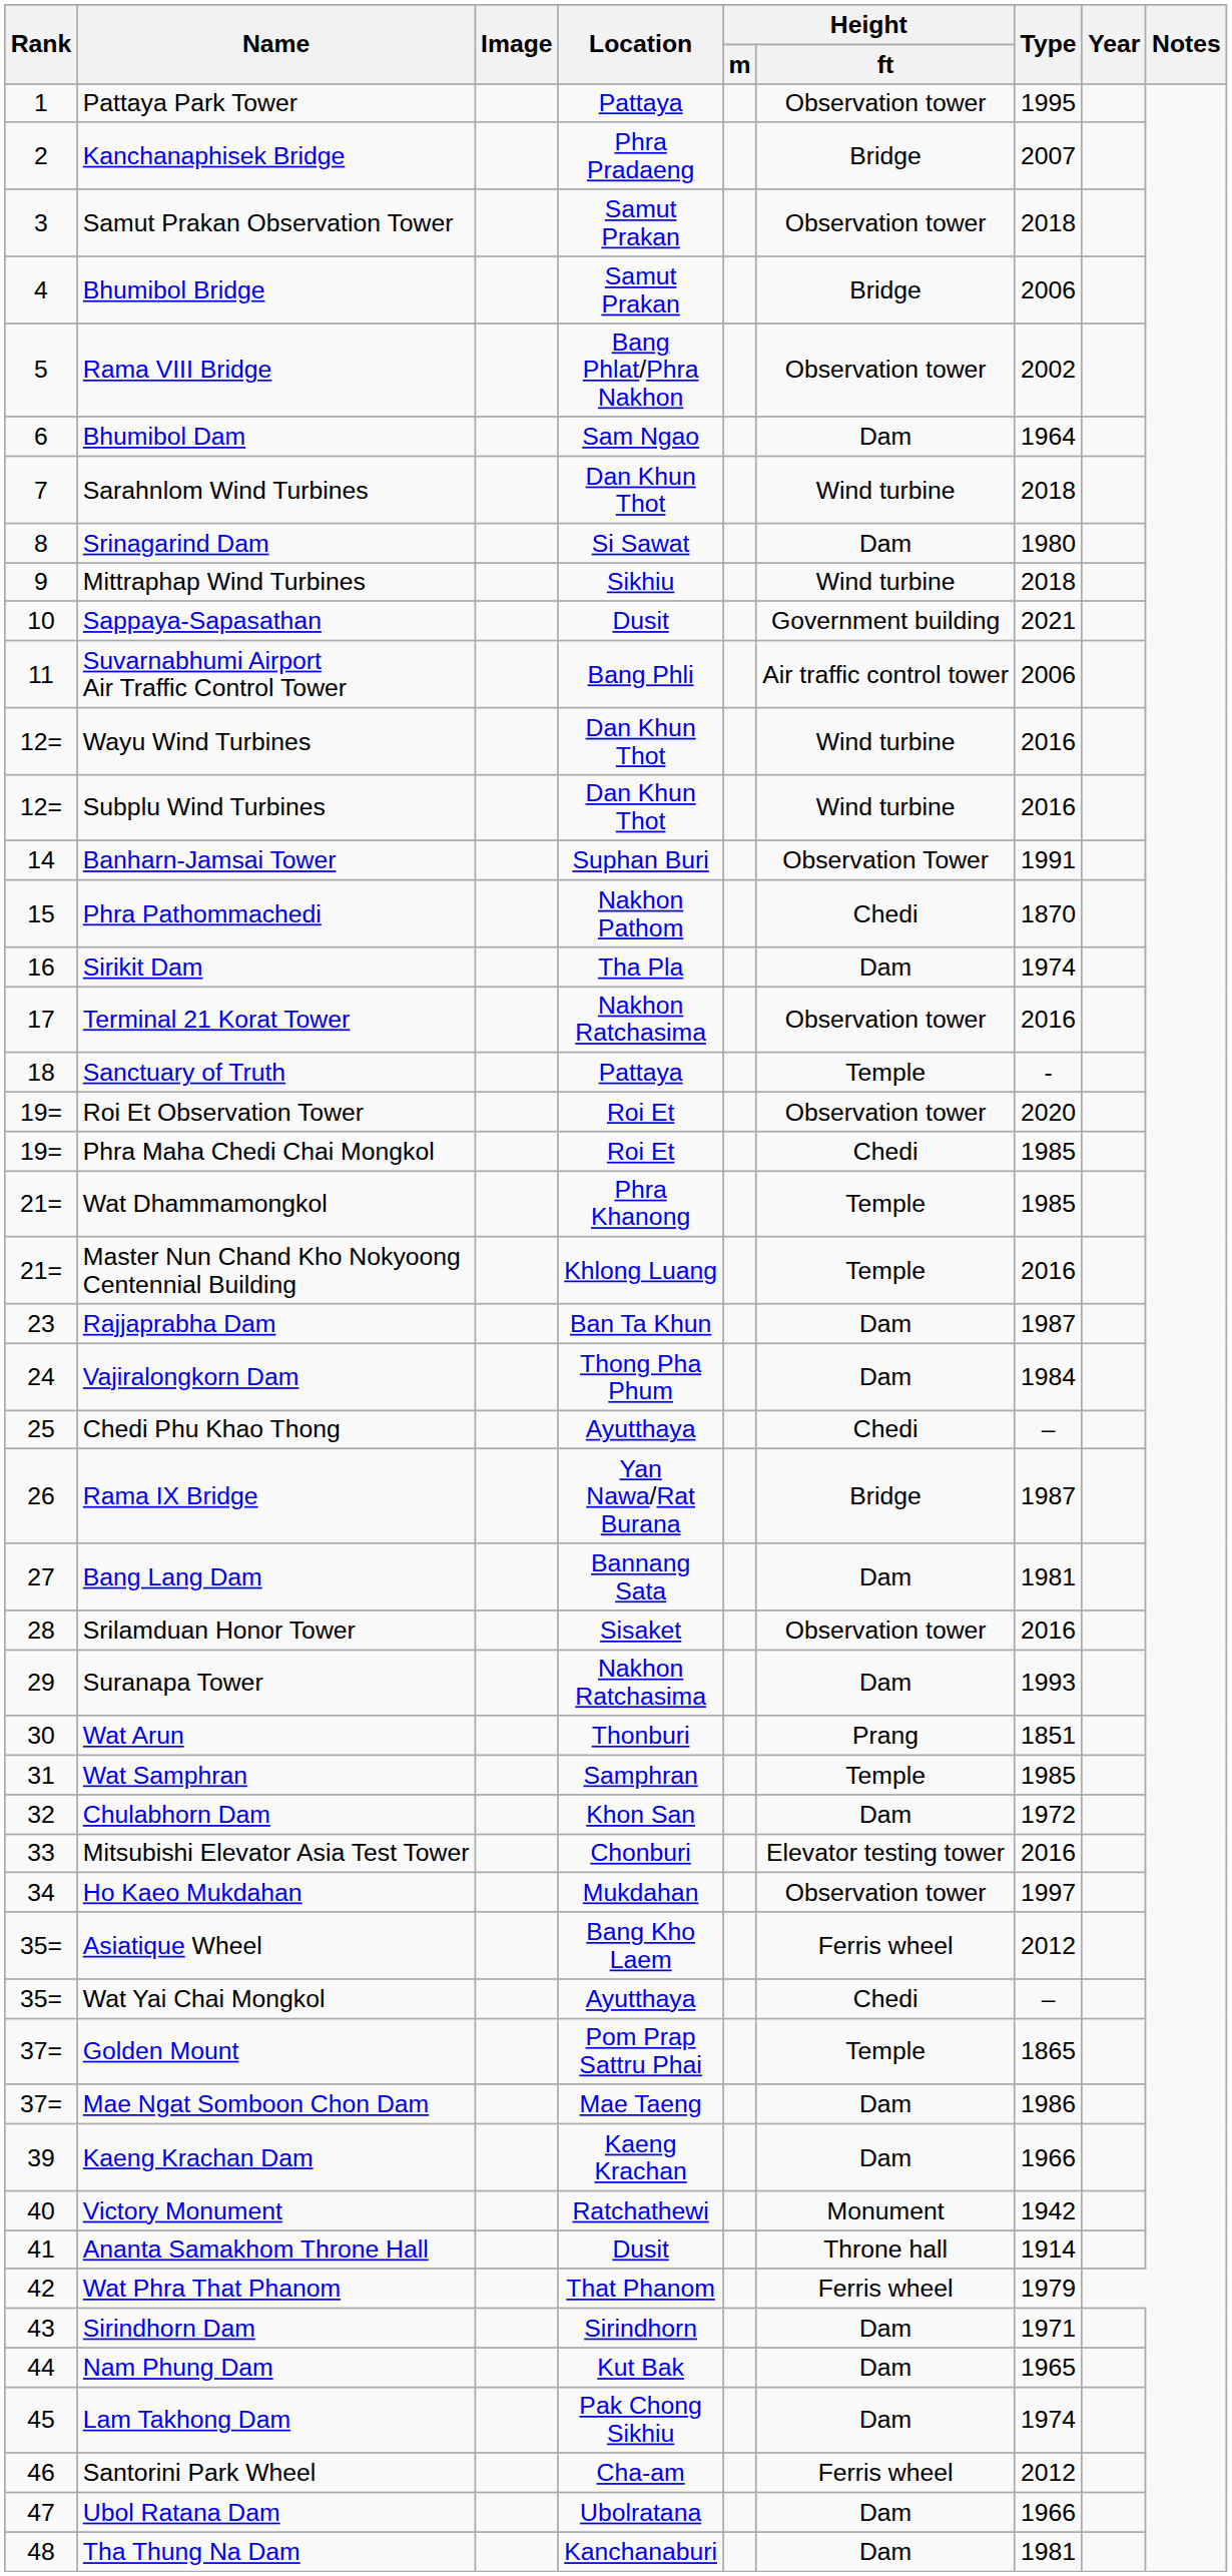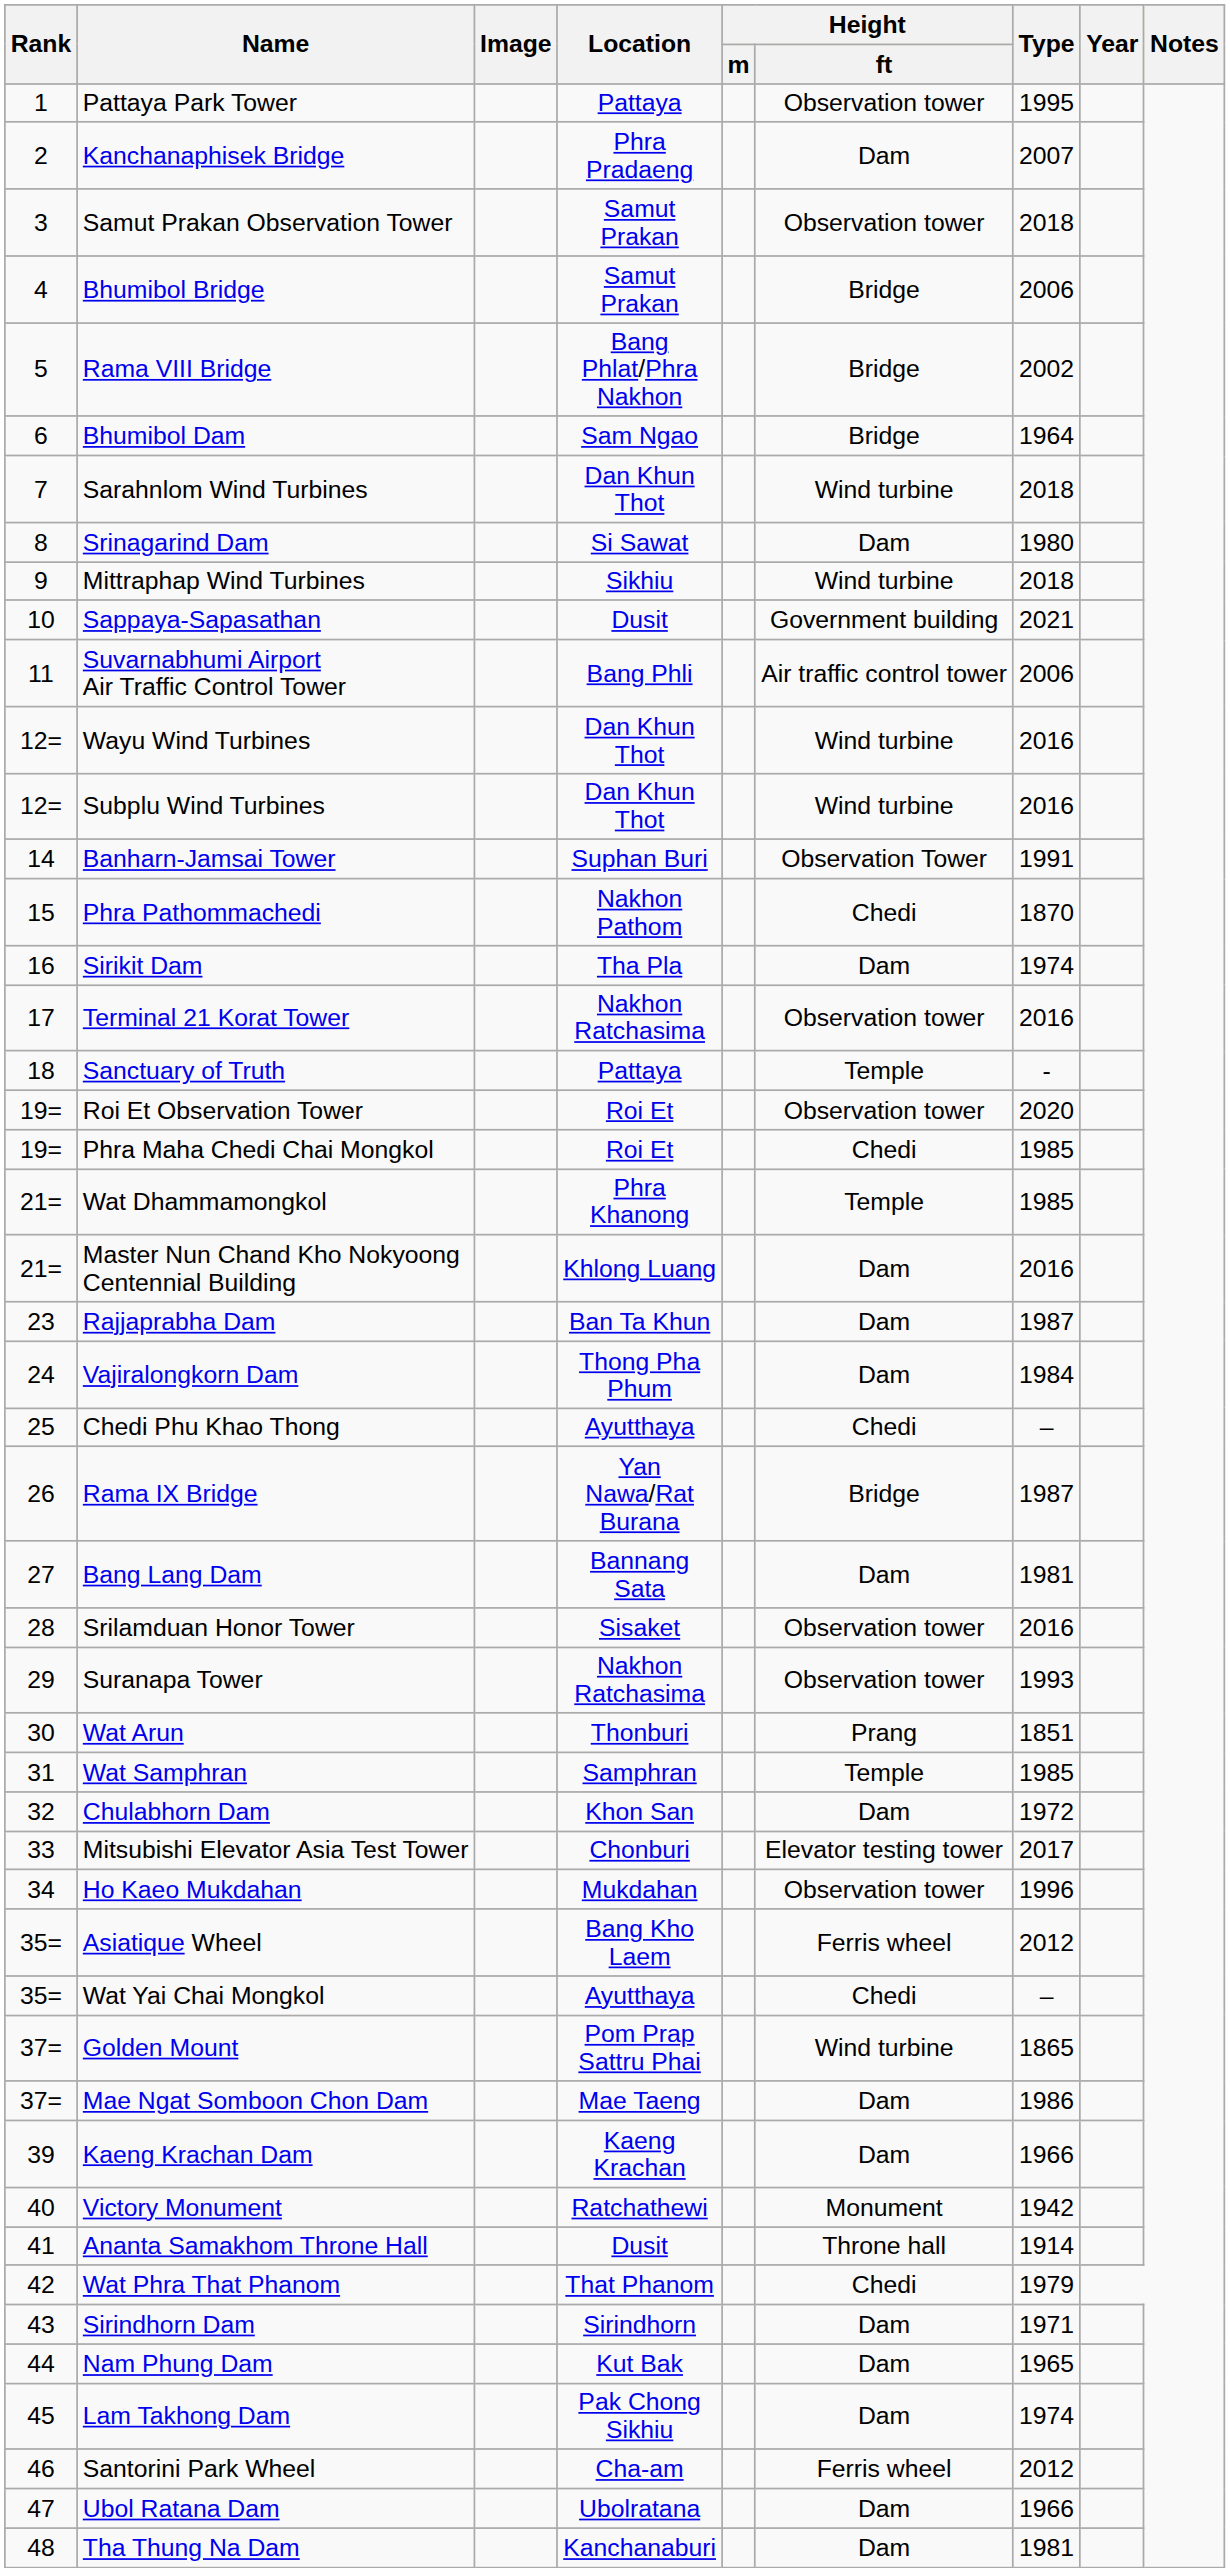 <table class="wikitable sortable mw-datatable static-row-numbers" style="text-align:center; font-size:90%">
 <tr style="background:#f9ecb6;">
 <th rowspan="2">Rank</th>
 <th rowspan="2"class="unsortable">Name</th>
 <th rowspan="2">Image</th>
 <th rowspan="2" width="50px">Location</th>
 <th colspan="2">Height</th>
 <th rowspan="2">Type</th>
 <th rowspan="2">Year</th>
 <th rowspan="2">Notes</th>
 </tr>
 <tr>
 <th>m</th>
 <th>ft</th>
 </tr>
 <tr>
 <td>1</td>
 <td align="left">Pattaya Park Tower</td>
 <td></td>
 <td><a href='#'>Pattaya</a></td>
 <td></td>
 <td>Observation tower</td>
 <td>1995</td>
 <td></td>
 </tr>
 <tr>
 <td>2</td>
 <td align="left"><a href='#'>Kanchanaphisek Bridge</a></td>
 <td></td>
 <td><a href='#'>Phra Pradaeng</a></td>
 <td></td>
-<td>Bridge</td>
+<td>Dam</td>
 <td>2007</td>
 <td></td>
 </tr>
 <tr>
 <td>3</td>
 <td align="left">Samut Prakan Observation Tower</td>
 <td></td>
 <td><a href='#'>Samut Prakan</a></td>
 <td></td>
 <td>Observation tower</td>
 <td>2018</td>
 <td></td>
 </tr>
 <tr>
 <td>4</td>
 <td align="left"><a href='#'>Bhumibol Bridge</a></td>
 <td></td>
 <td><a href='#'>Samut Prakan</a></td>
 <td></td>
 <td>Bridge</td>
 <td>2006</td>
 <td></td>
 </tr>
 <tr>
 <td>5</td>
 <td align="left"><a href='#'>Rama VIII Bridge</a></td>
 <td></td>
 <td><a href='#'>Bang Phlat</a>/<a href='#'>Phra Nakhon</a></td>
 <td></td>
-<td>Observation tower</td>
+<td>Bridge</td>
 <td>2002</td>
 <td></td>
 </tr>
 <tr>
 <td>6</td>
 <td align="left"><a href='#'>Bhumibol Dam</a></td>
 <td></td>
 <td><a href='#'>Sam Ngao</a></td>
 <td></td>
-<td>Dam</td>
+<td>Bridge</td>
 <td>1964</td>
 <td></td>
 </tr>
 <tr>
 <td>7</td>
 <td align="left">Sarahnlom Wind Turbines</td>
 <td></td>
 <td><a href='#'>Dan Khun Thot</a></td>
 <td></td>
 <td>Wind turbine</td>
 <td>2018</td>
 <td></td>
 </tr>
 <tr>
 <td>8</td>
 <td align="left"><a href='#'>Srinagarind Dam</a></td>
 <td></td>
 <td><a href='#'>Si Sawat</a></td>
 <td></td>
 <td>Dam</td>
 <td>1980</td>
 <td></td>
 </tr>
 <tr>
 <td>9</td>
 <td align="left">Mittraphap Wind Turbines</td>
 <td></td>
 <td><a href='#'>Sikhiu</a></td>
 <td></td>
 <td>Wind turbine</td>
 <td>2018</td>
 <td></td>
 </tr>
 <tr>
 <td>10</td>
 <td align="left"><a href='#'>Sappaya-Sapasathan</a></td>
 <td></td>
 <td><a href='#'>Dusit</a></td>
 <td></td>
 <td>Government building</td>
 <td>2021</td>
 <td></td>
 </tr>
 <tr>
 <td>11</td>
 <td align="left"><a href='#'>Suvarnabhumi Airport</a> <br>Air Traffic Control Tower</td>
 <td></td>
 <td><a href='#'>Bang Phli</a></td>
 <td></td>
 <td>Air traffic control tower</td>
 <td>2006</td>
 <td></td>
 </tr>
 <tr>
 <td>12=</td>
 <td align="left">Wayu Wind Turbines</td>
 <td></td>
 <td><a href='#'>Dan Khun Thot</a></td>
 <td></td>
 <td>Wind turbine</td>
 <td>2016</td>
 <td></td>
 </tr>
 <tr>
 <td>12=</td>
 <td align="left">Subplu Wind Turbines</td>
 <td></td>
 <td><a href='#'>Dan Khun Thot</a></td>
 <td></td>
 <td>Wind turbine</td>
 <td>2016</td>
 <td></td>
 </tr>
 <tr>
 <td>14</td>
 <td align="left"><a href='#'>Banharn-Jamsai Tower</a></td>
 <td></td>
 <td><a href='#'>Suphan Buri</a></td>
 <td></td>
 <td>Observation Tower</td>
 <td>1991</td>
 <td></td>
 </tr>
 <tr>
 <td>15</td>
 <td align="left"><a href='#'>Phra Pathommachedi</a></td>
 <td></td>
 <td><a href='#'>Nakhon Pathom</a></td>
 <td></td>
 <td>Chedi</td>
 <td>1870</td>
 <td></td>
 </tr>
 <tr>
 <td>16</td>
 <td align="left"><a href='#'>Sirikit Dam</a></td>
 <td></td>
 <td><a href='#'>Tha Pla</a></td>
 <td></td>
 <td>Dam</td>
 <td>1974</td>
 <td></td>
 </tr>
 <tr>
 <td>17</td>
 <td align="left"><a href='#'>Terminal 21 Korat Tower</a></td>
 <td></td>
 <td><a href='#'>Nakhon Ratchasima</a></td>
 <td></td>
 <td>Observation tower</td>
 <td>2016</td>
 <td></td>
 </tr>
 <tr>
 <td>18</td>
 <td align="left"><a href='#'>Sanctuary of Truth</a></td>
 <td></td>
 <td><a href='#'>Pattaya</a></td>
 <td></td>
 <td>Temple</td>
 <td>-</td>
 <td></td>
 </tr>
 <tr>
 <td>19=</td>
 <td align="left">Roi Et Observation Tower</td>
 <td></td>
 <td><a href='#'>Roi Et</a></td>
 <td></td>
 <td>Observation tower</td>
 <td>2020</td>
 <td></td>
 </tr>
 <tr>
 <td>19=</td>
 <td align="left">Phra Maha Chedi Chai Mongkol</td>
 <td></td>
 <td><a href='#'>Roi Et</a></td>
 <td></td>
 <td>Chedi</td>
 <td>1985</td>
 <td></td>
 </tr>
 <tr>
 <td>21=</td>
 <td align="left">Wat Dhammamongkol</td>
 <td></td>
 <td><a href='#'>Phra Khanong</a></td>
 <td></td>
 <td>Temple</td>
 <td>1985</td>
 <td></td>
 </tr>
 <tr>
 <td>21=</td>
 <td align="left">Master Nun Chand Kho Nokyoong <br>Centennial Building</td>
 <td></td>
 <td><a href='#'>Khlong Luang</a></td>
 <td></td>
-<td>Temple</td>
+<td>Dam</td>
 <td>2016</td>
 <td></td>
 </tr>
 <tr>
 <td>23</td>
 <td align="left"><a href='#'>Rajjaprabha Dam</a></td>
 <td></td>
 <td><a href='#'>Ban Ta Khun</a></td>
 <td></td>
 <td>Dam</td>
 <td>1987</td>
 <td></td>
 </tr>
 <tr>
 <td>24</td>
 <td align="left"><a href='#'>Vajiralongkorn Dam</a></td>
 <td></td>
 <td><a href='#'>Thong Pha Phum</a></td>
 <td></td>
 <td>Dam</td>
 <td>1984</td>
 <td></td>
 </tr>
 <tr>
 <td>25</td>
 <td align="left">Chedi Phu Khao Thong</td>
 <td></td>
 <td><a href='#'>Ayutthaya</a></td>
 <td></td>
 <td>Chedi</td>
 <td>–</td>
 <td></td>
 </tr>
 <tr>
 <td>26</td>
 <td align="left"><a href='#'>Rama IX Bridge</a></td>
 <td></td>
 <td><a href='#'>Yan Nawa</a>/<a href='#'>Rat Burana</a></td>
 <td></td>
 <td>Bridge</td>
 <td>1987</td>
 <td></td>
 </tr>
 <tr>
 <td>27</td>
 <td align="left"><a href='#'>Bang Lang Dam</a></td>
 <td></td>
 <td><a href='#'>Bannang Sata</a></td>
 <td></td>
 <td>Dam</td>
 <td>1981</td>
 <td></td>
 </tr>
 <tr>
 <td>28</td>
 <td align="left">Srilamduan Honor Tower</td>
 <td></td>
 <td><a href='#'>Sisaket</a></td>
 <td></td>
 <td>Observation tower</td>
 <td>2016</td>
 <td></td>
 </tr>
 <tr>
 <td>29</td>
 <td align="left">Suranapa Tower</td>
 <td></td>
 <td><a href='#'>Nakhon Ratchasima</a></td>
 <td></td>
-<td>Dam</td>
+<td>Observation tower</td>
 <td>1993</td>
 <td></td>
 </tr>
 <tr>
 <td>30</td>
 <td align="left"><a href='#'>Wat Arun</a></td>
 <td></td>
 <td><a href='#'>Thonburi</a></td>
 <td></td>
 <td>Prang</td>
 <td>1851</td>
 <td></td>
 </tr>
 <tr>
 <td>31</td>
 <td align="left"><a href='#'>Wat Samphran</a></td>
 <td></td>
 <td><a href='#'>Samphran</a></td>
 <td></td>
 <td>Temple</td>
 <td>1985</td>
 <td></td>
 </tr>
 <tr>
 <td>32</td>
 <td align="left"><a href='#'>Chulabhorn Dam</a></td>
 <td></td>
 <td><a href='#'>Khon San</a></td>
 <td></td>
 <td>Dam</td>
 <td>1972</td>
 <td></td>
 </tr>
 <tr>
 <td>33</td>
 <td align="left">Mitsubishi Elevator Asia Test Tower</td>
 <td></td>
 <td><a href='#'>Chonburi</a></td>
 <td></td>
 <td>Elevator testing tower</td>
-<td>2016</td>
+<td>2017</td>
 <td></td>
 </tr>
 <tr>
 <td>34</td>
 <td align="left"><a href='#'>Ho Kaeo Mukdahan</a></td>
 <td></td>
 <td><a href='#'>Mukdahan</a></td>
 <td></td>
 <td>Observation tower</td>
-<td>1997</td>
+<td>1996</td>
 <td></td>
 </tr>
 <tr>
 <td>35=</td>
 <td align="left"><a href='#'>Asiatique</a> Wheel</td>
 <td></td>
 <td><a href='#'>Bang Kho Laem</a></td>
 <td></td>
 <td>Ferris wheel</td>
 <td>2012</td>
 <td></td>
 </tr>
 <tr>
 <td>35=</td>
 <td align="left">Wat Yai Chai Mongkol</td>
 <td></td>
 <td><a href='#'>Ayutthaya</a></td>
 <td></td>
 <td>Chedi</td>
 <td>–</td>
 <td></td>
 </tr>
 <tr>
 <td>37=</td>
 <td align="left"><a href='#'>Golden Mount</a></td>
 <td></td>
 <td><a href='#'>Pom Prap Sattru Phai</a></td>
 <td></td>
-<td>Temple</td>
+<td>Wind turbine</td>
 <td>1865</td>
 <td></td>
 </tr>
 <tr>
 <td>37=</td>
 <td align="left"><a href='#'>Mae Ngat Somboon Chon Dam</a></td>
 <td></td>
 <td><a href='#'>Mae Taeng</a></td>
 <td></td>
 <td>Dam</td>
 <td>1986</td>
 <td></td>
 </tr>
 <tr>
 <td>39</td>
 <td align="left"><a href='#'>Kaeng Krachan Dam</a></td>
 <td></td>
 <td><a href='#'>Kaeng Krachan</a></td>
 <td></td>
 <td>Dam</td>
 <td>1966</td>
 <td></td>
 </tr>
 <tr>
 <td>40</td>
 <td align="left"><a href='#'>Victory Monument</a></td>
 <td></td>
 <td><a href='#'>Ratchathewi</a></td>
 <td></td>
 <td>Monument</td>
 <td>1942</td>
 <td></td>
 </tr>
 <tr>
 <td>41</td>
 <td align="left"><a href='#'>Ananta Samakhom Throne Hall</a></td>
 <td></td>
 <td><a href='#'>Dusit</a></td>
 <td></td>
 <td>Throne hall</td>
 <td>1914</td>
 <td></td>
 </tr>
 <tr>
 <td>42</td>
 <td align="left"><a href='#'>Wat Phra That Phanom</a></td>
 <td></td>
 <td><a href='#'>That Phanom</a></td>
 <td></td>
-<td>Ferris wheel</td>
+<td>Chedi</td>
 <td>1979</td>
 </tr>
 <tr>
 <td>43</td>
 <td align="left"><a href='#'>Sirindhorn Dam</a></td>
 <td></td>
 <td><a href='#'>Sirindhorn</a></td>
 <td></td>
 <td>Dam</td>
 <td>1971</td>
 <td></td>
 </tr>
 <tr>
 <td>44</td>
 <td align="left"><a href='#'>Nam Phung Dam</a></td>
 <td></td>
 <td><a href='#'>Kut Bak</a></td>
 <td></td>
 <td>Dam</td>
 <td>1965</td>
 <td></td>
 </tr>
 <tr>
 <td>45</td>
 <td align="left"><a href='#'>Lam Takhong Dam</a></td>
 <td></td>
 <td><a href='#'>Pak Chong</a><br><a href='#'>Sikhiu</a></td>
 <td></td>
 <td>Dam</td>
 <td>1974</td>
 <td></td>
 </tr>
 <tr>
 <td>46</td>
 <td align="left">Santorini Park Wheel</td>
 <td></td>
 <td><a href='#'>Cha-am</a></td>
 <td></td>
 <td>Ferris wheel</td>
 <td>2012</td>
 <td></td>
 </tr>
 <tr>
 <td>47</td>
 <td align="left"><a href='#'>Ubol Ratana Dam</a></td>
 <td></td>
 <td><a href='#'>Ubolratana</a></td>
 <td></td>
 <td>Dam</td>
 <td>1966</td>
 <td></td>
 </tr>
 <tr>
 <td>48</td>
 <td align="left"><a href='#'>Tha Thung Na Dam</a></td>
 <td></td>
 <td><a href='#'>Kanchanaburi</a></td>
 <td></td>
 <td>Dam</td>
 <td>1981</td>
 <td></td>
 </tr>
 </table>
